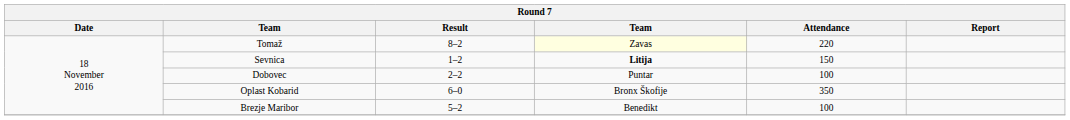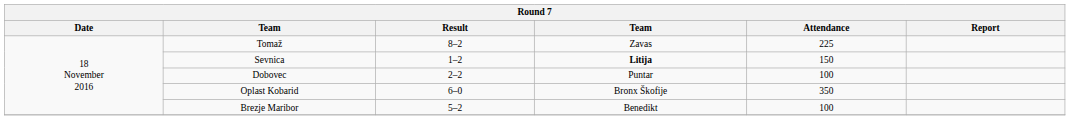 <table class="wikitable collapsible collapsed" style="font-size:88%; text-align:center; width:100%">
 <tr>
 <th colspan=6 bgcolor=#FFFFFF>Round 7</th>
 </tr>
 <tr>
 <th width=15% bgcolor=#89CFF0>Date</th>
 <th width=20% bgcolor=#89CFF0>Team</th>
 <th width=15% bgcolor=#89CFF0>Result</th>
 <th width=20% bgcolor=#89CFF0>Team</th>
 <th width=15% bgcolor=#89CFF0>Attendance</th>
 <th width=15% bgcolor=#89CFF0>Report</th>
 </tr>
 <tr>
 <td rowspan=5>18 <br> November <br> 2016</td>
 <td>Tomaž</td>
 <td>8–2</td>
-<td style="background: lightyellow;">Zavas</td>
-<td>220</td>
+<td>Zavas</td>
+<td>225</td>
 <td></td>
 </tr>
 <tr align=center>
 <td>Sevnica</td>
 <td>1–2</td>
 <td><strong>Litija</strong></td>
 <td>150</td>
 <td></td>
 </tr>
 <tr align=center>
 <td>Dobovec</td>
 <td>2–2</td>
 <td>Puntar</td>
 <td>100</td>
 <td></td>
 </tr>
 <tr align=center>
 <td>Oplast Kobarid</td>
 <td>6–0</td>
 <td>Bronx Škofije</td>
 <td>350</td>
 <td></td>
 </tr>
 <tr align=center>
 <td>Brezje Maribor</td>
 <td>5–2</td>
 <td>Benedikt</td>
 <td>100</td>
 <td></td>
 </tr>
 <tr>
 </tr>
 </table>
